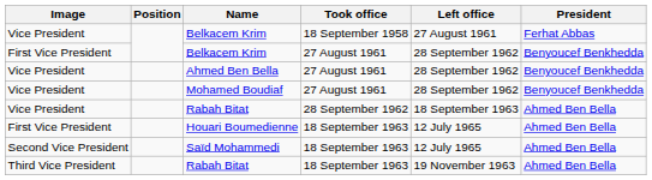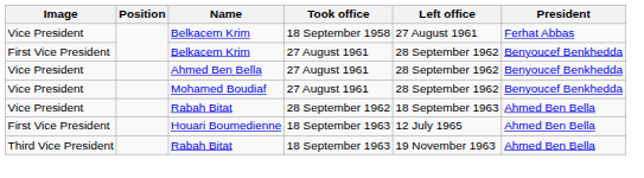 <table class="wikitable">
 <tr>
 <th>Image</th>
 <th>Position</th>
 <th>Name</th>
 <th>Took office</th>
 <th>Left office</th>
 <th>President</th>
 </tr>
 <tr>
 <td>Vice President</td>
 <td rowspan=2></td>
 <td><a href='#'>Belkacem Krim</a></td>
 <td>18 September 1958</td>
 <td>27 August 1961</td>
 <td><a href='#'>Ferhat Abbas</a></td>
 </tr>
 <tr>
 <td>First Vice President</td>
 <td><a href='#'>Belkacem Krim</a></td>
 <td>27 August 1961</td>
 <td>28 September 1962</td>
 <td><a href='#'>Benyoucef Benkhedda</a></td>
 </tr>
 <tr>
 <td>Vice President</td>
 <td></td>
 <td><a href='#'>Ahmed Ben Bella</a></td>
 <td>27 August 1961</td>
 <td>28 September 1962</td>
 <td><a href='#'>Benyoucef Benkhedda</a></td>
 </tr>
 <tr>
 <td>Vice President</td>
 <td></td>
 <td><a href='#'>Mohamed Boudiaf</a></td>
 <td>27 August 1961</td>
 <td>28 September 1962</td>
 <td><a href='#'>Benyoucef Benkhedda</a></td>
 </tr>
 <tr>
 <td>Vice President</td>
 <td></td>
 <td><a href='#'>Rabah Bitat</a></td>
 <td>28 September 1962</td>
 <td>18 September 1963</td>
 <td><a href='#'>Ahmed Ben Bella</a></td>
 </tr>
 <tr>
 <td>First Vice President</td>
 <td></td>
 <td><a href='#'>Houari Boumedienne</a></td>
 <td>18 September 1963</td>
 <td>12 July 1965</td>
 <td><a href='#'>Ahmed Ben Bella</a></td>
 </tr>
 <tr>
-<td>Second Vice President</td>
-<td></td>
-<td><a href='#'>Saïd Mohammedi</a></td>
-<td>18 September 1963</td>
-<td>12 July 1965</td>
-<td><a href='#'>Ahmed Ben Bella</a></td>
-</tr>
-<tr>
 <td>Third Vice President</td>
 <td></td>
 <td><a href='#'>Rabah Bitat</a></td>
 <td>18 September 1963</td>
 <td>19 November 1963</td>
 <td><a href='#'>Ahmed Ben Bella</a></td>
 </tr>
 </table>
